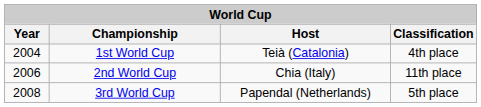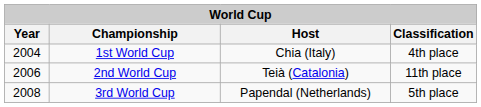 <table class="wikitable" style=font-size:90% width=550>
 <tr align=center style="background:#cccccc;">
 <td colspan=4><strong>World Cup</strong></td>
 </tr>
 <tr align=center style="background:#eeeeee;">
 <th width=10%>Year</th>
 <th width=40%>Championship</th>
 <th width=40%>Host</th>
 <th width=10%>Classification</th>
 </tr>
 <tr align=center>
 <td>2004</td>
 <td><a href='#'>1st World Cup</a></td>
-<td>Teià (<a href='#'>Catalonia</a>)</td>
+<td>Chia (Italy)</td>
 <td>4th place</td>
 </tr>
 <tr align=center>
 <td>2006</td>
 <td><a href='#'>2nd World Cup</a></td>
-<td>Chia (Italy)</td>
+<td>Teià (<a href='#'>Catalonia</a>)</td>
 <td>11th place</td>
 </tr>
 <tr align=center>
 <td>2008</td>
 <td><a href='#'>3rd World Cup</a></td>
 <td>Papendal (Netherlands)</td>
 <td>5th place</td>
 </tr>
 </table>
